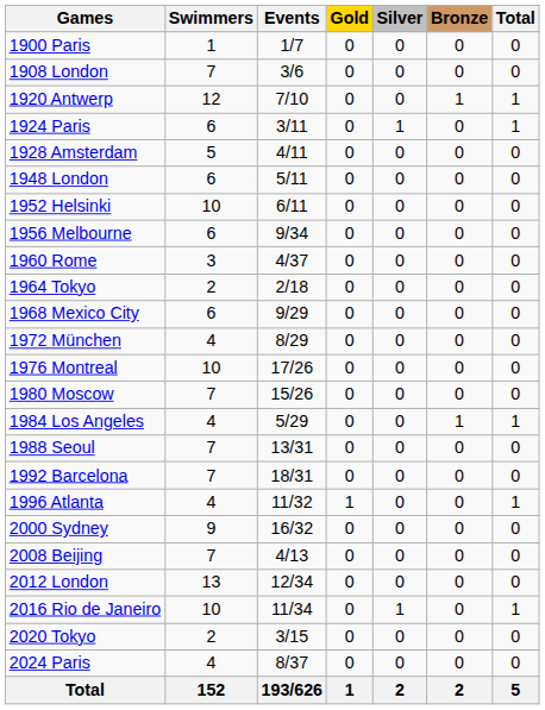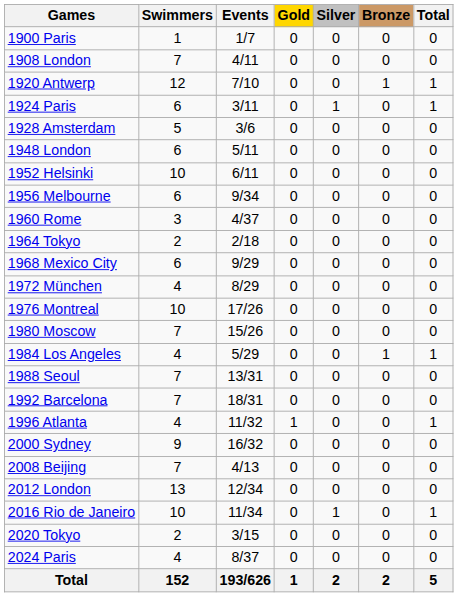 <table class="wikitable sortable" style="text-align:center">
 <tr>
 <th>Games</th>
 <th>Swimmers</th>
 <th>Events</th>
 <th style="background-color:gold;">Gold</th>
 <th style="background-color:silver;">Silver</th>
 <th style="background-color:#c96;">Bronze</th>
 <th>Total</th>
 </tr>
 <tr>
 <td align=left><a href='#'>1900 Paris</a></td>
 <td>1</td>
 <td>1/7</td>
 <td>0</td>
 <td>0</td>
 <td>0</td>
 <td>0</td>
 </tr>
 <tr>
 <td align=left><a href='#'>1908 London</a></td>
 <td>7</td>
-<td>3/6</td>
+<td>4/11</td>
 <td>0</td>
 <td>0</td>
 <td>0</td>
 <td>0</td>
 </tr>
 <tr>
 <td align=left><a href='#'>1920 Antwerp</a></td>
 <td>12</td>
 <td>7/10</td>
 <td>0</td>
 <td>0</td>
 <td>1</td>
 <td>1</td>
 </tr>
 <tr>
 <td align=left><a href='#'>1924 Paris</a></td>
 <td>6</td>
 <td>3/11</td>
 <td>0</td>
 <td>1</td>
 <td>0</td>
 <td>1</td>
 </tr>
 <tr>
 <td align=left><a href='#'>1928 Amsterdam</a></td>
 <td>5</td>
-<td>4/11</td>
+<td>3/6</td>
 <td>0</td>
 <td>0</td>
 <td>0</td>
 <td>0</td>
 </tr>
 <tr>
 <td align=left><a href='#'>1948 London</a></td>
 <td>6</td>
 <td>5/11</td>
 <td>0</td>
 <td>0</td>
 <td>0</td>
 <td>0</td>
 </tr>
 <tr>
 <td align=left><a href='#'>1952 Helsinki</a></td>
 <td>10</td>
 <td>6/11</td>
 <td>0</td>
 <td>0</td>
 <td>0</td>
 <td>0</td>
 </tr>
 <tr>
 <td align=left><a href='#'>1956 Melbourne</a></td>
 <td>6</td>
 <td>9/34</td>
 <td>0</td>
 <td>0</td>
 <td>0</td>
 <td>0</td>
 </tr>
 <tr>
 <td align=left><a href='#'>1960 Rome</a></td>
 <td>3</td>
 <td>4/37</td>
 <td>0</td>
 <td>0</td>
 <td>0</td>
 <td>0</td>
 </tr>
 <tr>
 <td align=left><a href='#'>1964 Tokyo</a></td>
 <td>2</td>
 <td>2/18</td>
 <td>0</td>
 <td>0</td>
 <td>0</td>
 <td>0</td>
 </tr>
 <tr>
 <td align=left><a href='#'>1968 Mexico City</a></td>
 <td>6</td>
 <td>9/29</td>
 <td>0</td>
 <td>0</td>
 <td>0</td>
 <td>0</td>
 </tr>
 <tr>
 <td align=left><a href='#'>1972 München</a></td>
 <td>4</td>
 <td>8/29</td>
 <td>0</td>
 <td>0</td>
 <td>0</td>
 <td>0</td>
 </tr>
 <tr>
 <td align=left><a href='#'>1976 Montreal</a></td>
 <td>10</td>
 <td>17/26</td>
 <td>0</td>
 <td>0</td>
 <td>0</td>
 <td>0</td>
 </tr>
 <tr>
 <td align=left><a href='#'>1980 Moscow</a></td>
 <td>7</td>
 <td>15/26</td>
 <td>0</td>
 <td>0</td>
 <td>0</td>
 <td>0</td>
 </tr>
 <tr>
 <td align=left><a href='#'>1984 Los Angeles</a></td>
 <td>4</td>
 <td>5/29</td>
 <td>0</td>
 <td>0</td>
 <td>1</td>
 <td>1</td>
 </tr>
 <tr>
 <td align=left><a href='#'>1988 Seoul</a></td>
 <td>7</td>
 <td>13/31</td>
 <td>0</td>
 <td>0</td>
 <td>0</td>
 <td>0</td>
 </tr>
 <tr>
 <td align=left><a href='#'>1992 Barcelona</a></td>
 <td>7</td>
 <td>18/31</td>
 <td>0</td>
 <td>0</td>
 <td>0</td>
 <td>0</td>
 </tr>
 <tr>
 <td align=left><a href='#'>1996 Atlanta</a></td>
 <td>4</td>
 <td>11/32</td>
 <td>1</td>
 <td>0</td>
 <td>0</td>
 <td>1</td>
 </tr>
 <tr>
 <td align=left><a href='#'>2000 Sydney</a></td>
 <td>9</td>
 <td>16/32</td>
 <td>0</td>
 <td>0</td>
 <td>0</td>
 <td>0</td>
 </tr>
 <tr>
 <td align=left><a href='#'>2008 Beijing</a></td>
 <td>7</td>
 <td>4/13</td>
 <td>0</td>
 <td>0</td>
 <td>0</td>
 <td>0</td>
 </tr>
 <tr>
 <td align=left><a href='#'>2012 London</a></td>
 <td>13</td>
 <td>12/34</td>
 <td>0</td>
 <td>0</td>
 <td>0</td>
 <td>0</td>
 </tr>
 <tr>
 <td align=left><a href='#'>2016 Rio de Janeiro</a></td>
 <td>10</td>
 <td>11/34</td>
 <td>0</td>
 <td>1</td>
 <td>0</td>
 <td>1</td>
 </tr>
 <tr>
 <td align=left><a href='#'>2020 Tokyo</a></td>
 <td>2</td>
 <td>3/15</td>
 <td>0</td>
 <td>0</td>
 <td>0</td>
 <td>0</td>
 </tr>
 <tr>
 <td align=left><a href='#'>2024 Paris</a></td>
 <td>4</td>
 <td>8/37</td>
 <td>0</td>
 <td>0</td>
 <td>0</td>
 <td>0</td>
 </tr>
 <tr>
 <th>Total</th>
 <th>152</th>
 <th>193/626</th>
 <th>1</th>
 <th>2</th>
 <th>2</th>
 <th>5</th>
 </tr>
 </table>
